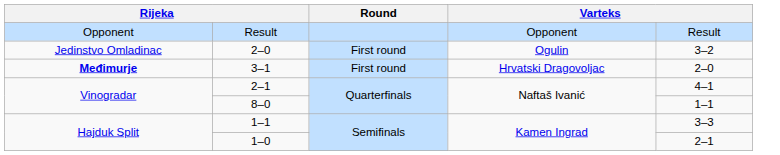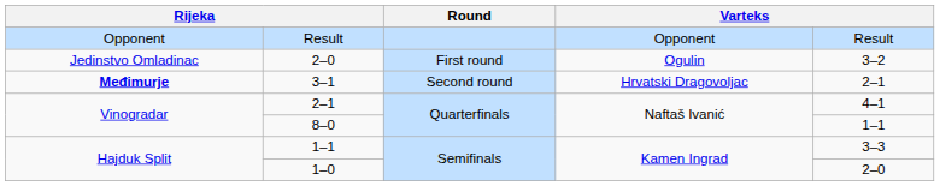 <table class="wikitable" style="text-align: center;">
 <tr>
 <th colspan=2><a href='#'>Rijeka</a></th>
 <th>Round</th>
 <th colspan=2><a href='#'>Varteks</a></th>
 </tr>
 <tr bgcolor=#c1e0ff>
 <td width=15%>Opponent</td>
 <td width=7%>Result</td>
 <td width=10%></td>
 <td width=15%>Opponent</td>
 <td width=7%>Result</td>
 </tr>
 <tr>
 <td rowspan=1 align=center><a href='#'>Jedinstvo Omladinac</a></td>
 <td>2–0</td>
 <td rowspan=1 bgcolor=#c1e0ff>First round</td>
 <td rowspan=1 align=center><a href='#'>Ogulin</a></td>
 <td>3–2</td>
 </tr>
 <tr>
 <td rowspan=1 align=center><strong><a href='#'>Međimurje</a></strong></td>
 <td>3–1</td>
-<td rowspan=1 bgcolor=#c1e0ff>First round</td>
+<td rowspan=1 bgcolor=#c1e0ff>Second round</td>
 <td rowspan=1 align=center><a href='#'>Hrvatski Dragovoljac</a></td>
-<td>2–0</td>
+<td>2–1</td>
 </tr>
 <tr>
 <td rowspan=2 align=center><a href='#'>Vinogradar</a></td>
 <td>2–1</td>
 <td rowspan=2 bgcolor=#c1e0ff>Quarterfinals</td>
 <td rowspan=2 align=center>Naftaš Ivanić</td>
 <td>4–1</td>
 </tr>
 <tr>
 <td>8–0</td>
 <td>1–1</td>
 </tr>
 <tr>
 <td rowspan=2 align=center><a href='#'>Hajduk Split</a></td>
 <td>1–1</td>
 <td rowspan=2 bgcolor=#c1e0ff>Semifinals</td>
 <td rowspan=2 align=center><a href='#'>Kamen Ingrad</a></td>
 <td>3–3</td>
 </tr>
 <tr>
 <td>1–0</td>
-<td>2–1</td>
+<td>2–0</td>
 </tr>
 </table>
